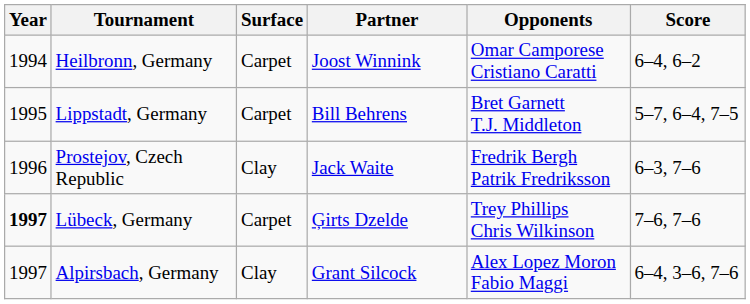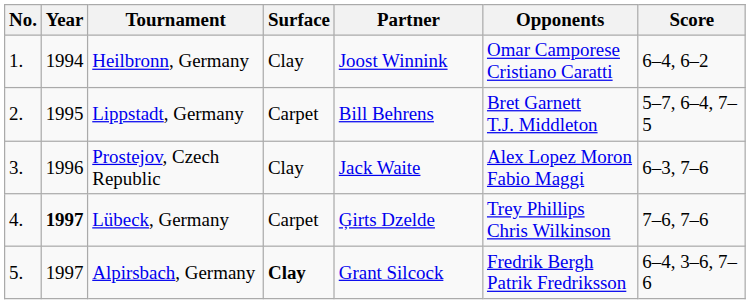 <table class="sortable wikitable" style=font-size:97%>
 <tr>
+<th>No.</th>
 <th>Year</th>
 <th style="width:160px">Tournament</th>
 <th style="width:50px">Surface</th>
 <th style="width:140px">Partner</th>
 <th style="width:140px">Opponents</th>
 <th style="width:100px" class="unsortable">Score</th>
 </tr>
 <tr>
+<td>1.</td>
 <td>1994</td>
 <td><a href='#'>Heilbronn</a>, Germany</td>
-<td>Carpet</td>
+<td>Clay</td>
 <td> <a href='#'>Joost Winnink</a></td>
 <td> <a href='#'>Omar Camporese</a><br> <a href='#'>Cristiano Caratti</a></td>
 <td>6–4, 6–2</td>
 </tr>
 <tr>
+<td>2.</td>
 <td>1995</td>
 <td><a href='#'>Lippstadt</a>, Germany</td>
 <td>Carpet</td>
 <td> <a href='#'>Bill Behrens</a></td>
 <td> <a href='#'>Bret Garnett</a><br> <a href='#'>T.J. Middleton</a></td>
 <td>5–7, 6–4, 7–5</td>
 </tr>
 <tr>
+<td>3.</td>
 <td>1996</td>
 <td><a href='#'>Prostejov</a>, Czech Republic</td>
 <td>Clay</td>
 <td> <a href='#'>Jack Waite</a></td>
-<td> <a href='#'>Fredrik Bergh</a><br> <a href='#'>Patrik Fredriksson</a></td>
+<td> <a href='#'>Alex Lopez Moron</a><br> <a href='#'>Fabio Maggi</a></td>
 <td>6–3, 7–6</td>
 </tr>
 <tr>
+<td>4.</td>
 <td><strong>1997</strong></td>
 <td><a href='#'>Lübeck</a>, Germany</td>
 <td>Carpet</td>
 <td> <a href='#'>Ģirts Dzelde</a></td>
 <td> <a href='#'>Trey Phillips</a><br> <a href='#'>Chris Wilkinson</a></td>
 <td>7–6, 7–6</td>
 </tr>
 <tr>
+<td>5.</td>
 <td>1997</td>
 <td><a href='#'>Alpirsbach</a>, Germany</td>
-<td>Clay</td>
+<td><strong>Clay</strong></td>
 <td> <a href='#'>Grant Silcock</a></td>
-<td> <a href='#'>Alex Lopez Moron</a><br> <a href='#'>Fabio Maggi</a></td>
+<td> <a href='#'>Fredrik Bergh</a><br> <a href='#'>Patrik Fredriksson</a></td>
 <td>6–4, 3–6, 7–6</td>
 </tr>
 </table>
